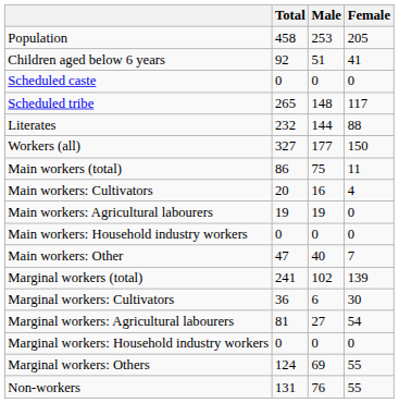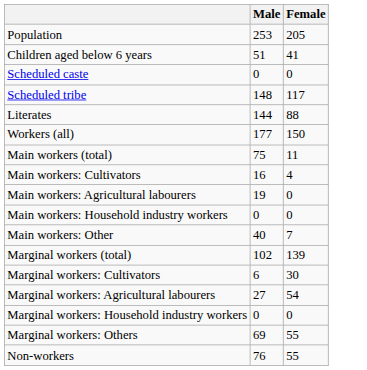 <table class="wikitable sortable">
 <tr>
 <th></th>
-<th>Total</th>
 <th>Male</th>
 <th>Female</th>
 </tr>
 <tr>
 <td>Population</td>
-<td>458</td>
 <td>253</td>
 <td>205</td>
 </tr>
 <tr>
 <td>Children aged below 6 years</td>
-<td>92</td>
 <td>51</td>
 <td>41</td>
 </tr>
 <tr>
 <td><a href='#'>Scheduled caste</a></td>
 <td>0</td>
 <td>0</td>
-<td>0</td>
 </tr>
 <tr>
 <td><a href='#'>Scheduled tribe</a></td>
-<td>265</td>
 <td>148</td>
 <td>117</td>
 </tr>
 <tr>
 <td>Literates</td>
-<td>232</td>
 <td>144</td>
 <td>88</td>
 </tr>
 <tr>
 <td>Workers (all)</td>
-<td>327</td>
 <td>177</td>
 <td>150</td>
 </tr>
 <tr>
 <td>Main workers (total)</td>
-<td>86</td>
 <td>75</td>
 <td>11</td>
 </tr>
 <tr>
 <td>Main workers: Cultivators</td>
-<td>20</td>
 <td>16</td>
 <td>4</td>
 </tr>
 <tr>
 <td>Main workers: Agricultural labourers</td>
-<td>19</td>
 <td>19</td>
 <td>0</td>
 </tr>
 <tr>
 <td>Main workers: Household industry workers</td>
 <td>0</td>
 <td>0</td>
-<td>0</td>
 </tr>
 <tr>
 <td>Main workers: Other</td>
-<td>47</td>
 <td>40</td>
 <td>7</td>
 </tr>
 <tr>
 <td>Marginal workers (total)</td>
-<td>241</td>
 <td>102</td>
 <td>139</td>
 </tr>
 <tr>
 <td>Marginal workers: Cultivators</td>
-<td>36</td>
 <td>6</td>
 <td>30</td>
 </tr>
 <tr>
 <td>Marginal workers: Agricultural labourers</td>
-<td>81</td>
 <td>27</td>
 <td>54</td>
 </tr>
 <tr>
 <td>Marginal workers: Household industry workers</td>
 <td>0</td>
 <td>0</td>
-<td>0</td>
 </tr>
 <tr>
 <td>Marginal workers: Others</td>
-<td>124</td>
 <td>69</td>
 <td>55</td>
 </tr>
 <tr>
 <td>Non-workers</td>
-<td>131</td>
 <td>76</td>
 <td>55</td>
 </tr>
 </table>
